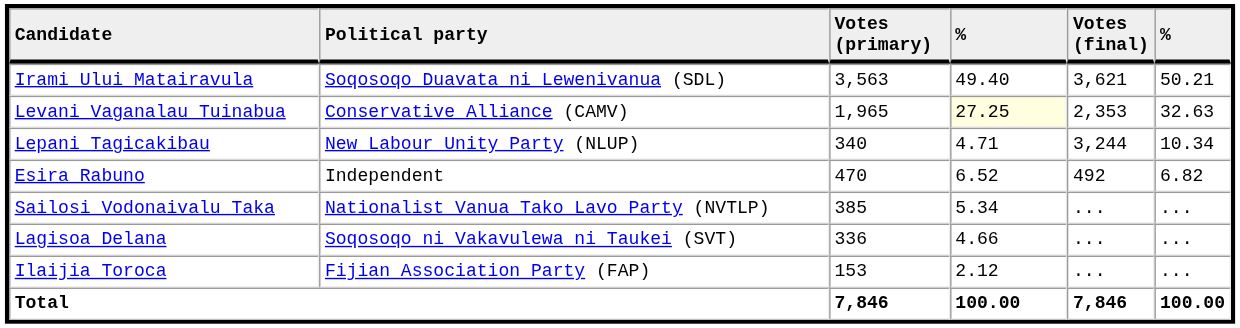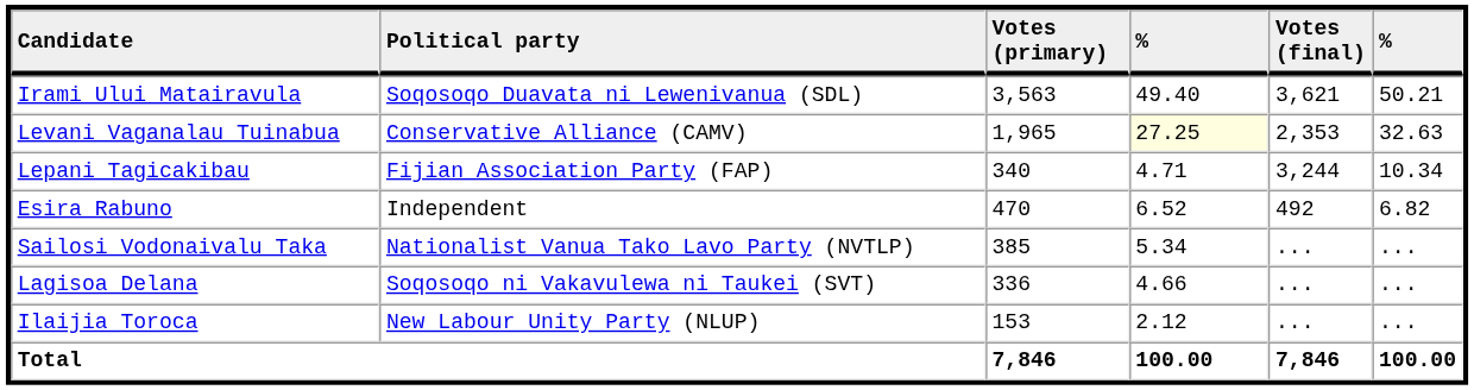 <table table width="70%" border="1" align="center" cellpadding=3 cellspacing=0 style="margin:5px; border:3px solid;">
 <tr>
 <td td width="27%" style="border-bottom:3px solid; background:#efefef;"><strong>Candidate</strong></td>
 <td td width="45%" style="border-bottom:3px solid; background:#efefef;"><strong>Political party</strong></td>
 <td td width="10%" style="border-bottom:3px solid; background:#efefef;"><strong>Votes<br>(primary)</strong></td>
 <td td width="10%" style="border-bottom:3px solid; background:#efefef;"><strong>%</strong></td>
 <td td width="4%" style="border-bottom:3px solid; background:#efefef;"><strong>Votes<br>(final)</strong></td>
 <td td width="4%" style="border-bottom:3px solid; background:#efefef;"><strong>%</strong></td>
 </tr>
 <tr>
 <td><a href='#'>Irami Ului Matairavula</a></td>
 <td><a href='#'>Soqosoqo Duavata ni Lewenivanua</a> (SDL)</td>
 <td>3,563</td>
 <td>49.40</td>
 <td>3,621</td>
 <td>50.21</td>
 </tr>
 <tr>
 <td><a href='#'>Levani Vaganalau Tuinabua</a></td>
 <td><a href='#'>Conservative Alliance</a> (CAMV)</td>
 <td>1,965</td>
 <td style="background: lightyellow;">27.25</td>
 <td>2,353</td>
 <td>32.63</td>
 </tr>
 <tr>
 <td><a href='#'>Lepani Tagicakibau</a></td>
-<td><a href='#'>New Labour Unity Party</a> (NLUP)</td>
+<td><a href='#'>Fijian Association Party</a> (FAP)</td>
 <td>340</td>
 <td>4.71</td>
 <td>3,244</td>
 <td>10.34</td>
 </tr>
 <tr>
 <td><a href='#'>Esira Rabuno</a></td>
 <td>Independent</td>
 <td>470</td>
 <td>6.52</td>
 <td>492</td>
 <td>6.82</td>
 </tr>
 <tr>
 <td><a href='#'>Sailosi Vodonaivalu Taka</a></td>
 <td><a href='#'>Nationalist Vanua Tako Lavo Party</a> (NVTLP)</td>
 <td>385</td>
 <td>5.34</td>
 <td>...</td>
 <td>...</td>
 </tr>
 <tr>
 <td><a href='#'>Lagisoa Delana</a></td>
 <td><a href='#'>Soqosoqo ni Vakavulewa ni Taukei</a> (SVT)</td>
 <td>336</td>
 <td>4.66</td>
 <td>...</td>
 <td>...</td>
 </tr>
 <tr>
 <td><a href='#'>Ilaijia Toroca</a></td>
-<td><a href='#'>Fijian Association Party</a> (FAP)</td>
+<td><a href='#'>New Labour Unity Party</a> (NLUP)</td>
 <td>153</td>
 <td>2.12</td>
 <td>...</td>
 <td>...</td>
 </tr>
 <tr>
 <td colspan=2><strong>Total</strong></td>
 <td><strong>7,846</strong></td>
 <td><strong>100.00</strong></td>
 <td><strong>7,846</strong></td>
 <td><strong>100.00</strong></td>
 </tr>
 <tr>
 </tr>
 </table>
